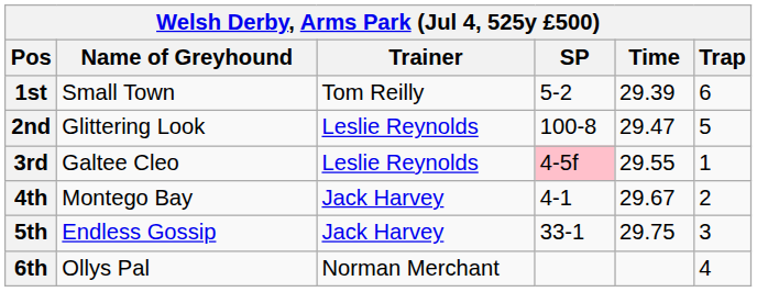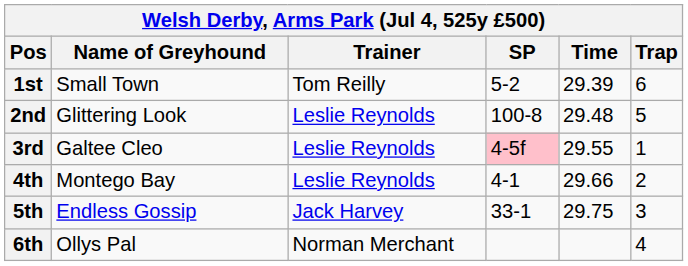 <table class="wikitable">
 <tr>
 <th colspan="6"><a href='#'>Welsh Derby</a>, <a href='#'>Arms Park</a> (Jul 4, 525y £500)</th>
 </tr>
 <tr>
 <th width=30>Pos</th>
 <th width=180>Name of Greyhound</th>
 <th width=150>Trainer</th>
 <th width=50>SP</th>
 <th width=50>Time</th>
 <th width=30>Trap</th>
 </tr>
 <tr>
 <th>1st</th>
 <td>Small Town</td>
 <td>Tom Reilly</td>
 <td>5-2</td>
 <td>29.39</td>
 <td>6</td>
 </tr>
 <tr>
 <th>2nd</th>
 <td>Glittering Look</td>
 <td><a href='#'>Leslie Reynolds</a></td>
 <td>100-8</td>
-<td>29.47</td>
+<td>29.48</td>
 <td>5</td>
 </tr>
 <tr>
 <th>3rd</th>
 <td>Galtee Cleo</td>
 <td><a href='#'>Leslie Reynolds</a></td>
 <td style="background: pink;">4-5f</td>
 <td>29.55</td>
 <td>1</td>
 </tr>
 <tr>
 <th>4th</th>
 <td>Montego Bay</td>
-<td><a href='#'>Jack Harvey</a></td>
+<td><a href='#'>Leslie Reynolds</a></td>
 <td>4-1</td>
-<td>29.67</td>
+<td>29.66</td>
 <td>2</td>
 </tr>
 <tr>
 <th>5th</th>
 <td><a href='#'>Endless Gossip</a></td>
 <td><a href='#'>Jack Harvey</a></td>
 <td>33-1</td>
 <td>29.75</td>
 <td>3</td>
 </tr>
 <tr>
 <th>6th</th>
 <td>Ollys Pal</td>
 <td>Norman Merchant</td>
 <td></td>
 <td></td>
 <td>4</td>
 </tr>
 </table>
